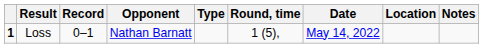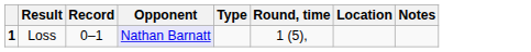 <table class="wikitable" style="text-align:center">
 <tr>
 <th></th>
 <th>Result</th>
 <th>Record</th>
 <th>Opponent</th>
 <th>Type</th>
 <th>Round, time</th>
-<th>Date</th>
 <th>Location</th>
 <th>Notes</th>
 </tr>
 <tr>
 <td><strong>1</strong></td>
 <td>Loss</td>
 <td>0–1</td>
-<td style="text-align:left;"><a href='#'>Nathan Barnatt</a></td>
+<td style="background: lavender; text-align:left;"><a href='#'>Nathan Barnatt</a></td>
 <td></td>
 <td>1 (5), </td>
-<td><a href='#'>May 14, 2022</a></td>
 <td style="text-align:left;"></td>
 <td></td>
 </tr>
 </table>
